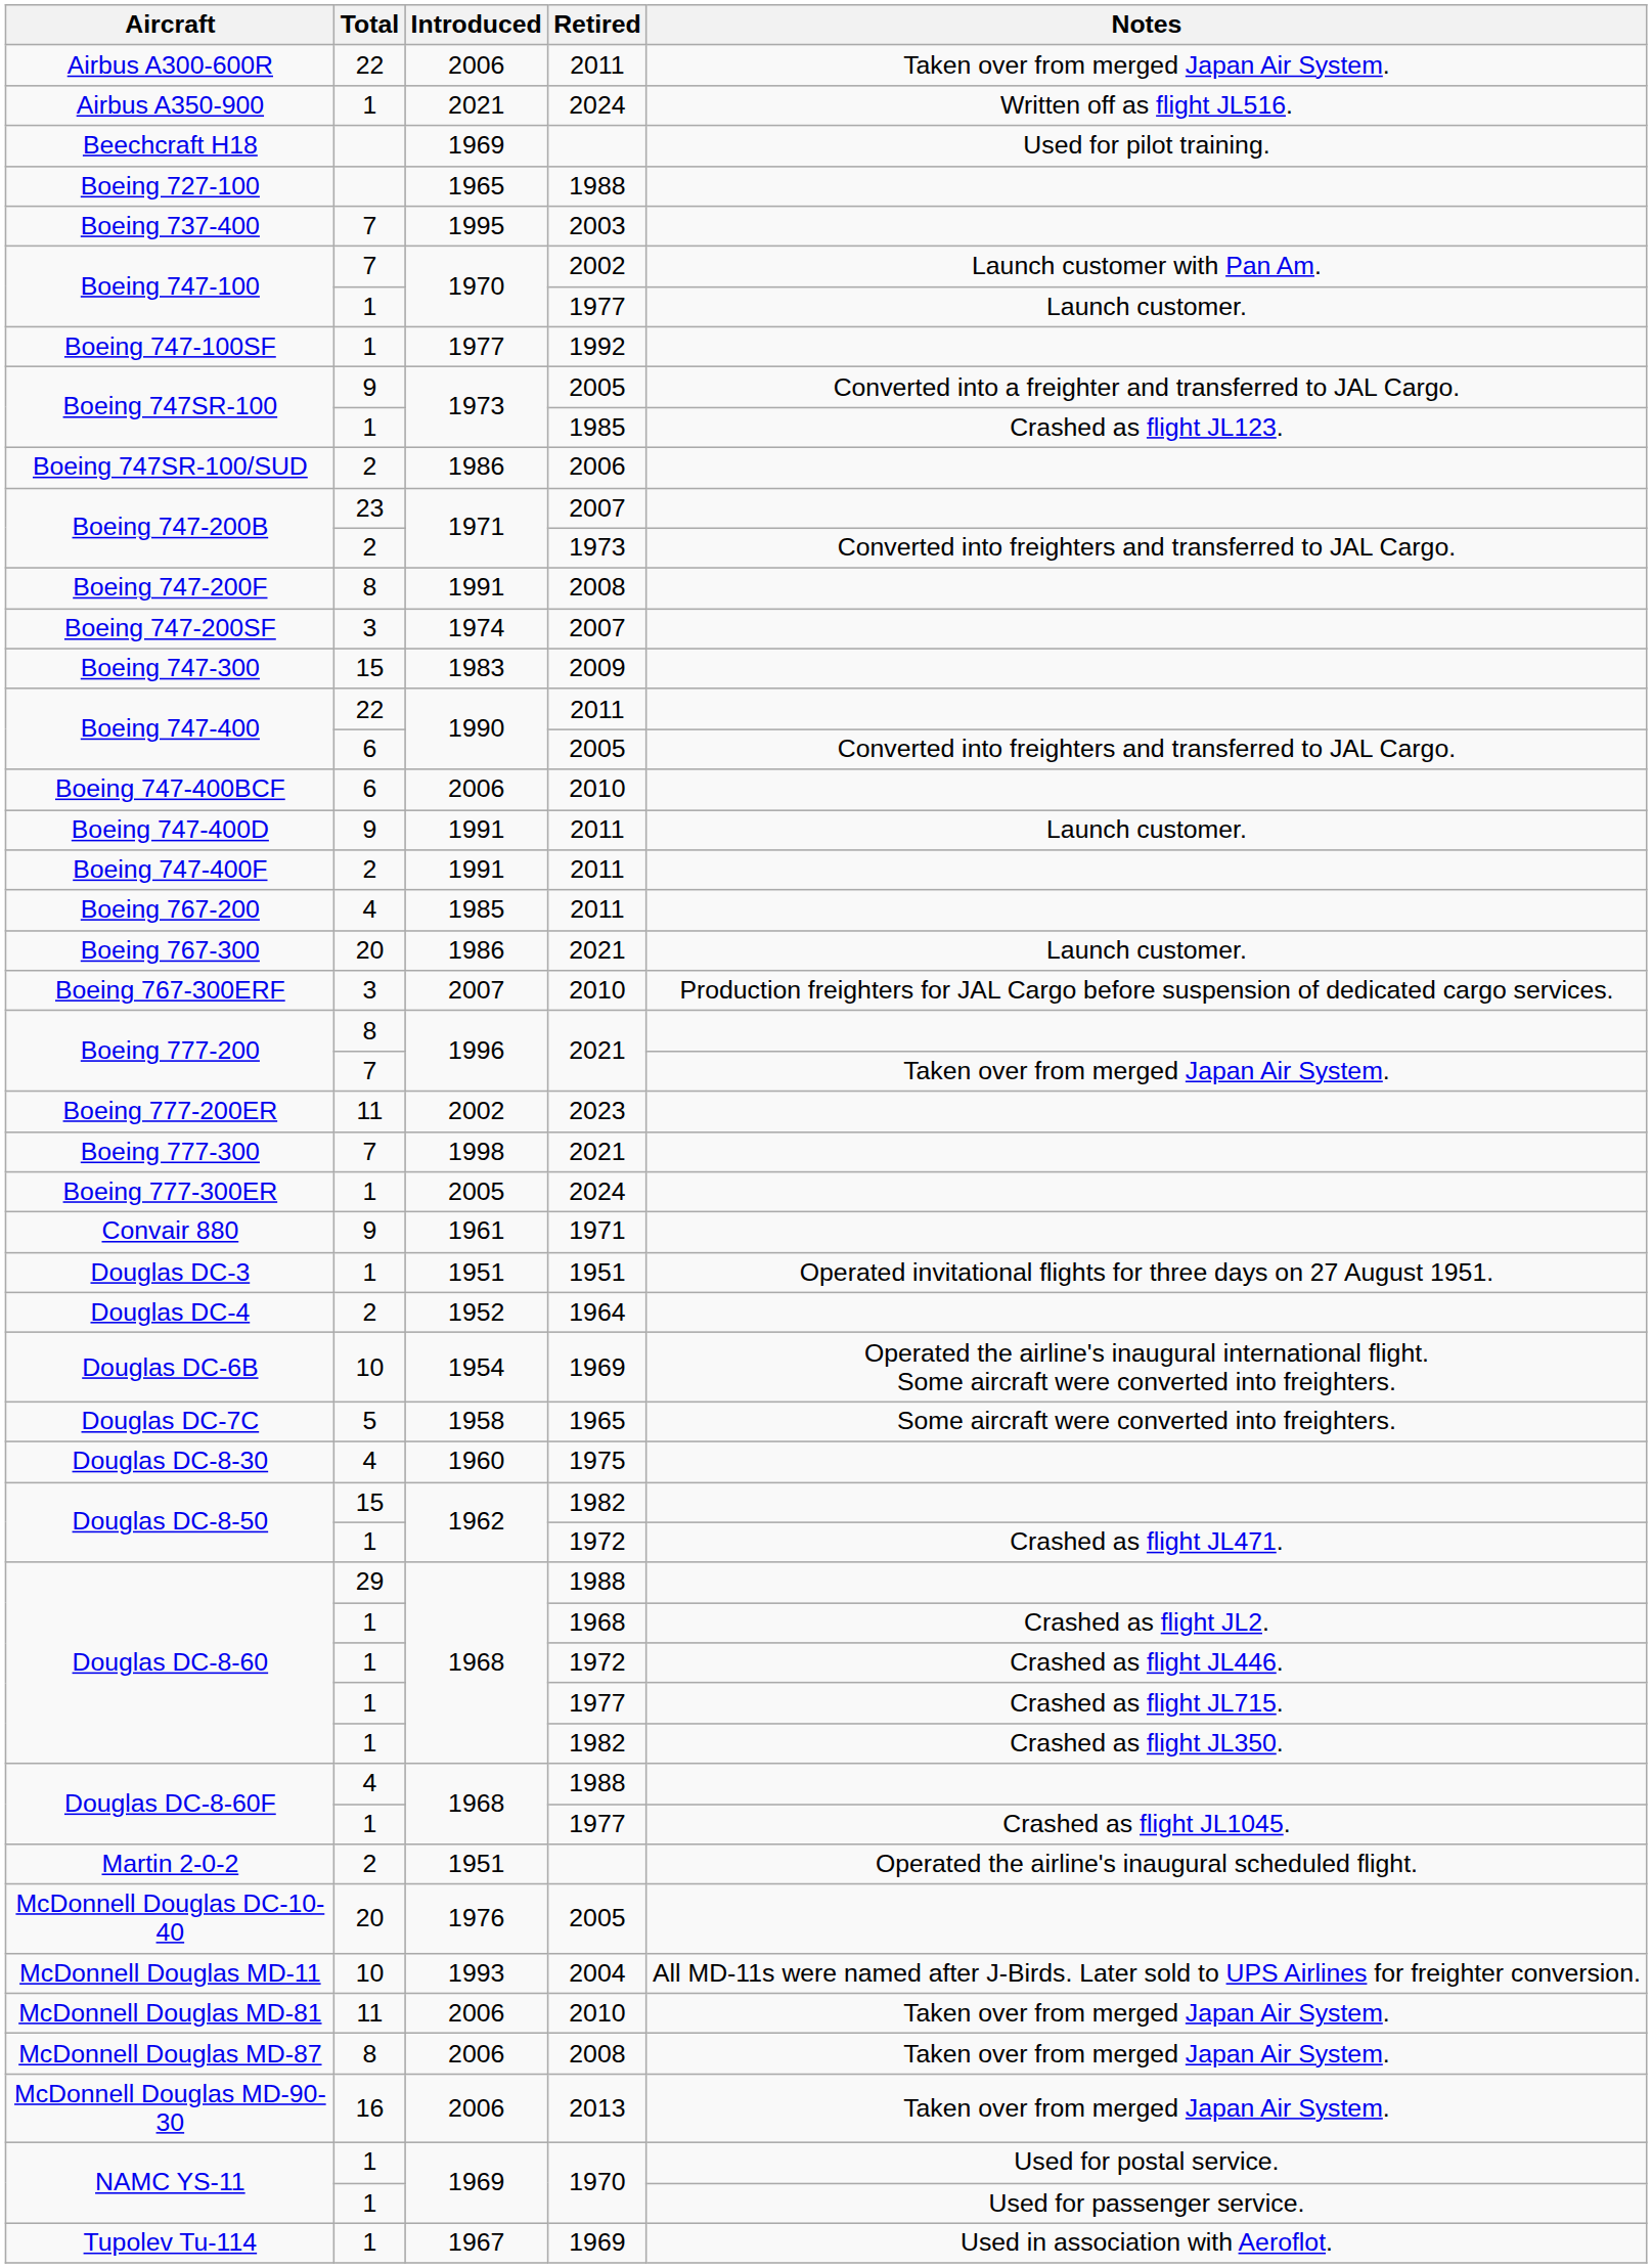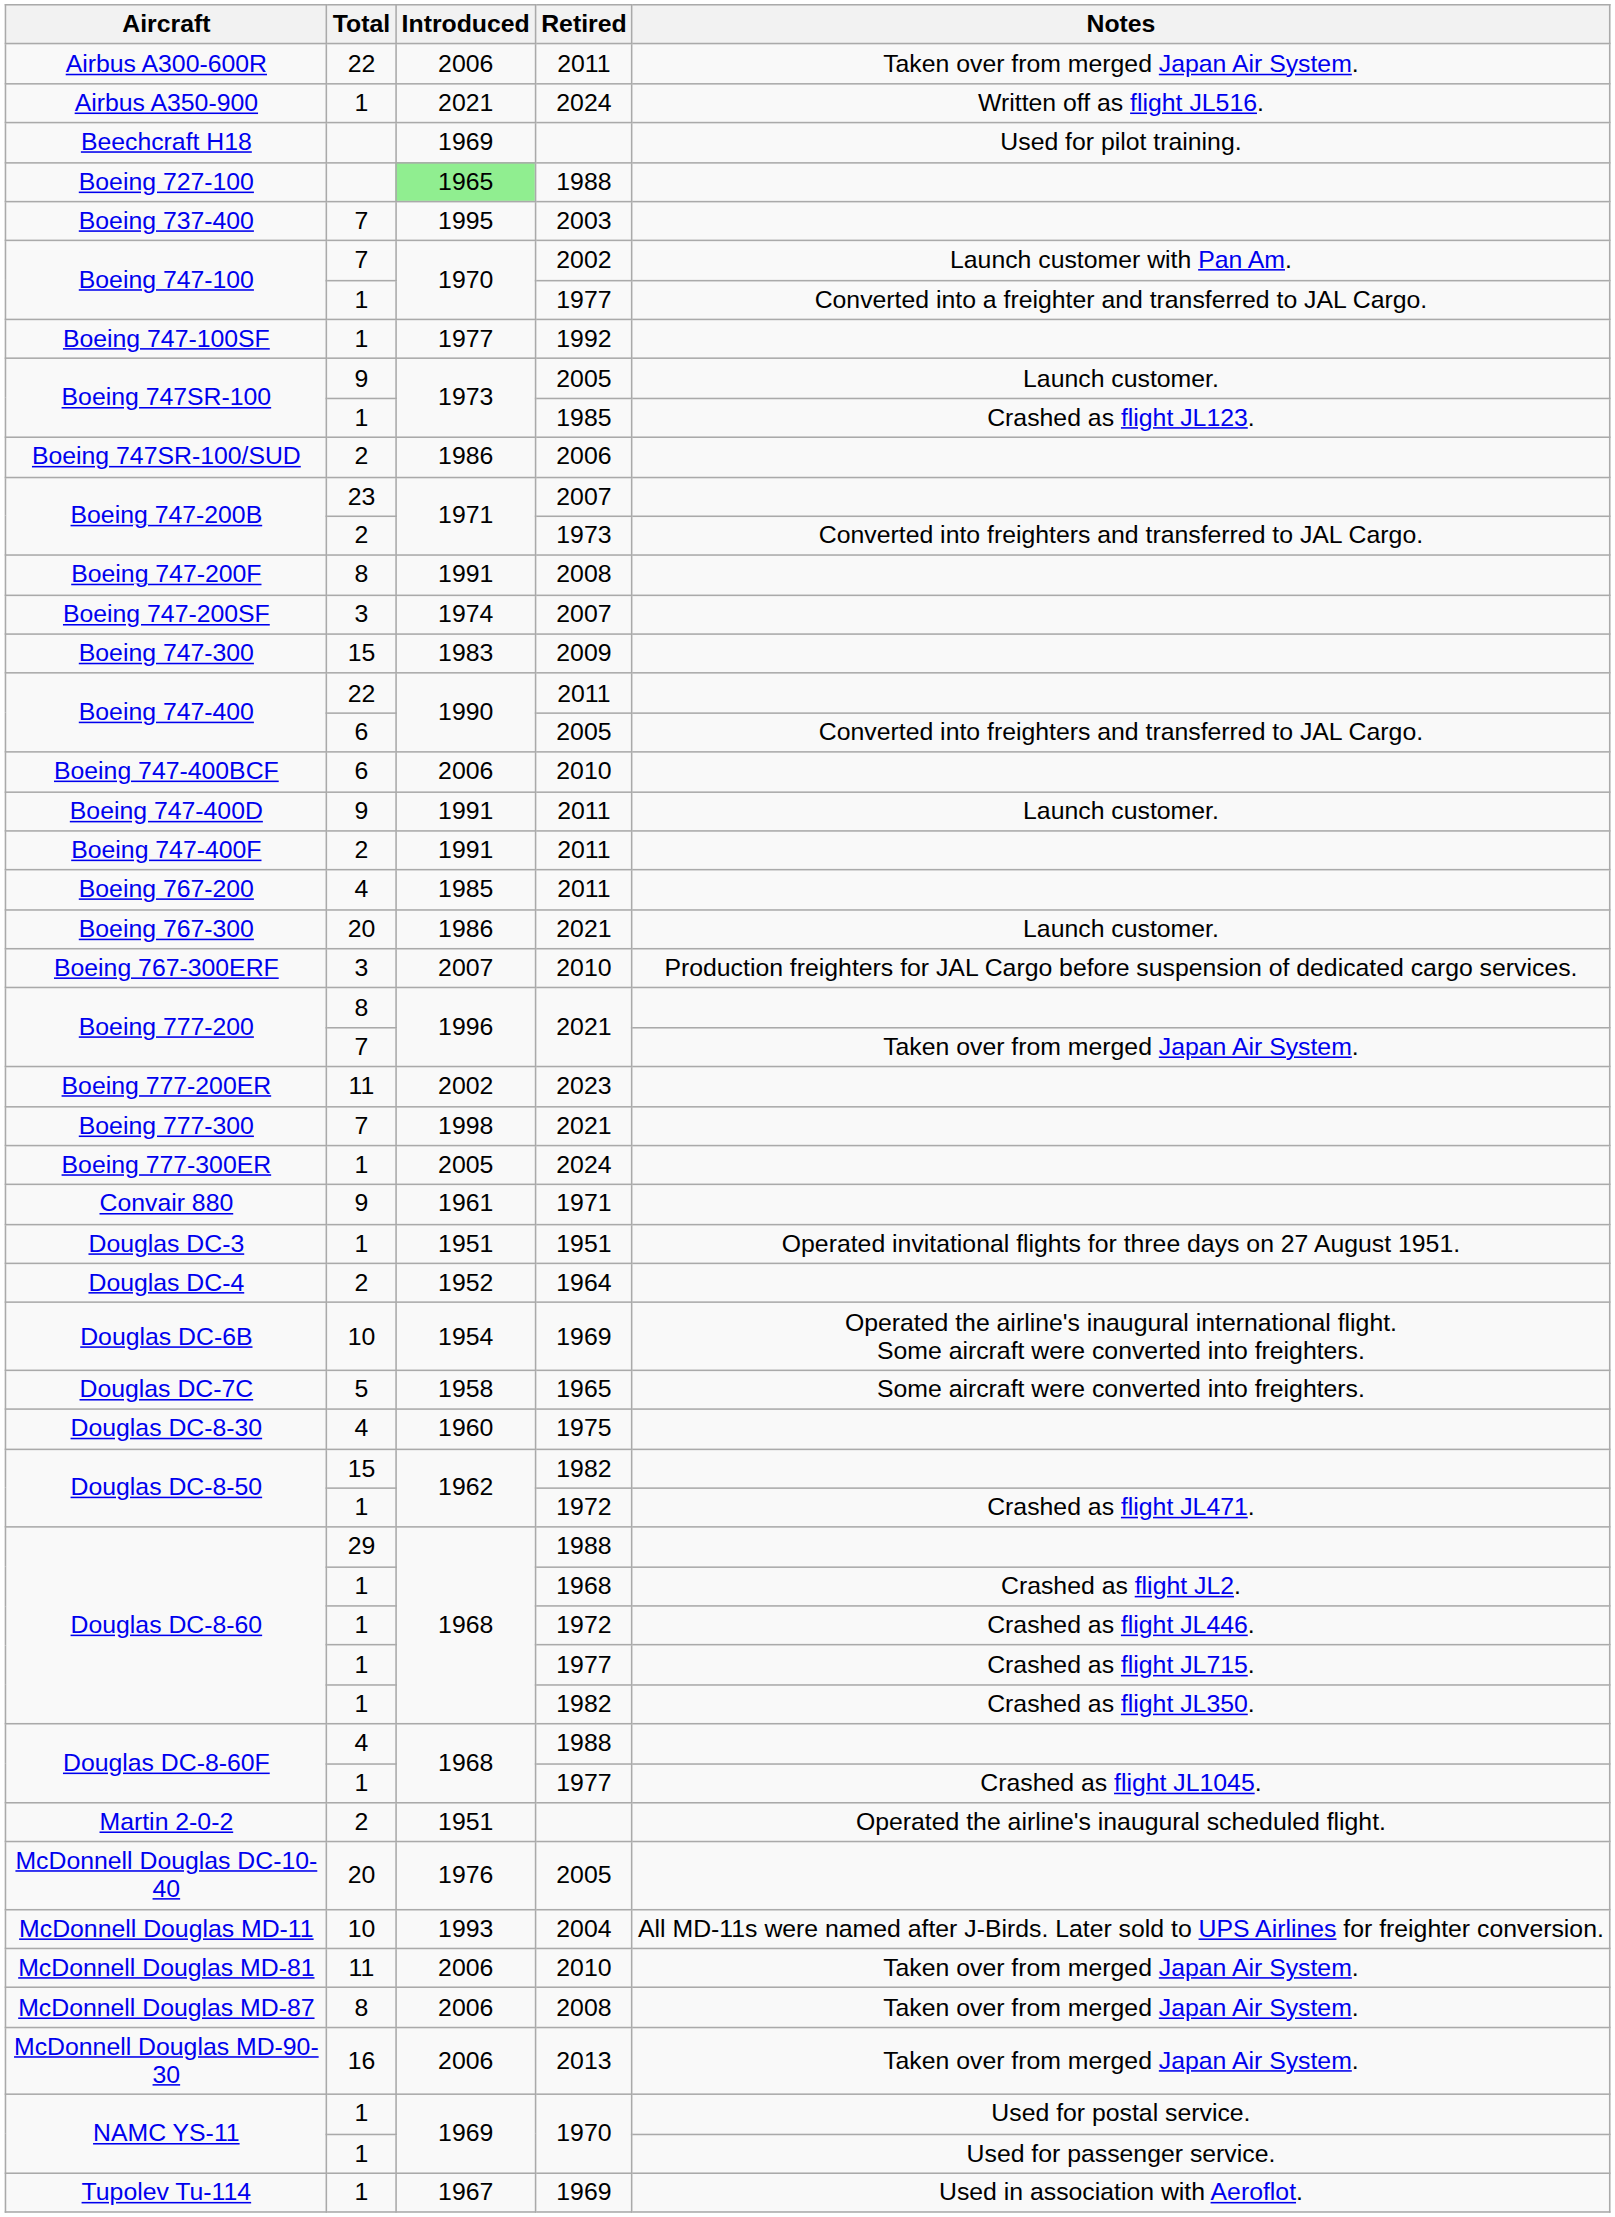 <table class="wikitable" style="margin:0.5em auto;text-align:center">
 <tr>
 <th style="width:200px;">Aircraft</th>
 <th>Total</th>
 <th>Introduced</th>
 <th>Retired</th>
 <th>Notes</th>
 </tr>
 <tr>
 <td><a href='#'>Airbus A300-600R</a></td>
 <td>22</td>
 <td>2006</td>
 <td>2011</td>
 <td>Taken over from merged <a href='#'>Japan Air System</a>.</td>
 </tr>
 <tr>
 <td><a href='#'>Airbus A350-900</a></td>
 <td>1</td>
 <td>2021</td>
 <td>2024</td>
 <td>Written off as <a href='#'>flight JL516</a>.</td>
 </tr>
 <tr>
 <td><a href='#'>Beechcraft H18</a></td>
 <td></td>
 <td>1969</td>
 <td></td>
 <td>Used for pilot training.</td>
 </tr>
 <tr>
 <td><a href='#'>Boeing 727-100</a></td>
 <td></td>
-<td>1965</td>
+<td style="background: lightgreen;">1965</td>
 <td>1988</td>
 <td></td>
 </tr>
 <tr>
 <td><a href='#'>Boeing 737-400</a></td>
 <td>7</td>
 <td>1995</td>
 <td>2003</td>
 <td></td>
 </tr>
 <tr>
 <td rowspan="2"><a href='#'>Boeing 747-100</a></td>
 <td>7</td>
 <td rowspan="2">1970</td>
 <td>2002</td>
 <td>Launch customer with <a href='#'>Pan Am</a>.</td>
 </tr>
 <tr>
 <td>1</td>
 <td>1977</td>
-<td>Launch customer.</td>
+<td>Converted into a freighter and transferred to JAL Cargo.</td>
 </tr>
 <tr>
 <td><a href='#'>Boeing 747-100SF</a></td>
 <td>1</td>
 <td>1977</td>
 <td>1992</td>
 <td></td>
 </tr>
 <tr>
 <td rowspan="2"><a href='#'>Boeing 747SR-100</a></td>
 <td>9</td>
 <td rowspan="2">1973</td>
 <td>2005</td>
-<td>Converted into a freighter and transferred to JAL Cargo.</td>
+<td>Launch customer.</td>
 </tr>
 <tr>
 <td>1</td>
 <td>1985</td>
 <td>Crashed as <a href='#'>flight JL123</a>.</td>
 </tr>
 <tr>
 <td><a href='#'>Boeing 747SR-100/SUD</a></td>
 <td>2</td>
 <td>1986</td>
 <td>2006</td>
 <td></td>
 </tr>
 <tr>
 <td rowspan="2"><a href='#'>Boeing 747-200B</a></td>
 <td>23</td>
 <td rowspan="2">1971</td>
 <td>2007</td>
 <td></td>
 </tr>
 <tr>
 <td>2</td>
 <td>1973</td>
 <td>Converted into freighters and transferred to JAL Cargo.</td>
 </tr>
 <tr>
 <td><a href='#'>Boeing 747-200F</a></td>
 <td>8</td>
 <td>1991</td>
 <td>2008</td>
 <td></td>
 </tr>
 <tr>
 <td><a href='#'>Boeing 747-200SF</a></td>
 <td>3</td>
 <td>1974</td>
 <td>2007</td>
 <td></td>
 </tr>
 <tr>
 <td><a href='#'>Boeing 747-300</a></td>
 <td>15</td>
 <td>1983</td>
 <td>2009</td>
 <td></td>
 </tr>
 <tr>
 <td rowspan="2"><a href='#'>Boeing 747-400</a></td>
 <td>22</td>
 <td rowspan="2">1990</td>
 <td>2011</td>
 <td></td>
 </tr>
 <tr>
 <td>6</td>
 <td>2005</td>
 <td>Converted into freighters and transferred to JAL Cargo.</td>
 </tr>
 <tr>
 <td><a href='#'>Boeing 747-400BCF</a></td>
 <td>6</td>
 <td>2006</td>
 <td>2010</td>
 <td></td>
 </tr>
 <tr>
 <td><a href='#'>Boeing 747-400D</a></td>
 <td>9</td>
 <td>1991</td>
 <td>2011</td>
 <td>Launch customer.</td>
 </tr>
 <tr>
 <td><a href='#'>Boeing 747-400F</a></td>
 <td>2</td>
 <td>1991</td>
 <td>2011</td>
 <td></td>
 </tr>
 <tr>
 <td><a href='#'>Boeing 767-200</a></td>
 <td>4</td>
 <td>1985</td>
 <td>2011</td>
 <td></td>
 </tr>
 <tr>
 <td><a href='#'>Boeing 767-300</a></td>
 <td>20</td>
 <td>1986</td>
 <td>2021</td>
 <td>Launch customer.</td>
 </tr>
 <tr>
 <td><a href='#'>Boeing 767-300ERF</a></td>
 <td>3</td>
 <td>2007</td>
 <td>2010</td>
 <td>Production freighters for JAL Cargo before suspension of dedicated cargo services.</td>
 </tr>
 <tr>
 <td rowspan="2"><a href='#'>Boeing 777-200</a></td>
 <td>8</td>
 <td rowspan="2">1996</td>
 <td rowspan="2">2021</td>
 <td></td>
 </tr>
 <tr>
 <td>7</td>
 <td>Taken over from merged <a href='#'>Japan Air System</a>.</td>
 </tr>
 <tr>
 <td><a href='#'>Boeing 777-200ER</a></td>
 <td>11</td>
 <td>2002</td>
 <td>2023</td>
 <td></td>
 </tr>
 <tr>
 <td><a href='#'>Boeing 777-300</a></td>
 <td>7</td>
 <td>1998</td>
 <td>2021</td>
 <td></td>
 </tr>
 <tr>
 <td><a href='#'>Boeing 777-300ER</a></td>
 <td>1</td>
 <td>2005</td>
 <td>2024</td>
 <td></td>
 </tr>
 <tr>
 <td><a href='#'>Convair 880</a></td>
 <td>9</td>
 <td>1961</td>
 <td>1971</td>
 <td></td>
 </tr>
 <tr>
 <td><a href='#'>Douglas DC-3</a></td>
 <td>1</td>
 <td>1951</td>
 <td>1951</td>
 <td>Operated invitational flights for three days on 27 August 1951.</td>
 </tr>
 <tr>
 <td><a href='#'>Douglas DC-4</a></td>
 <td>2</td>
 <td>1952</td>
 <td>1964</td>
 <td></td>
 </tr>
 <tr>
 <td><a href='#'>Douglas DC-6B</a></td>
 <td>10</td>
 <td>1954</td>
 <td>1969</td>
 <td>Operated the airline's inaugural international flight.<br>Some aircraft were converted into freighters.</td>
 </tr>
 <tr>
 <td><a href='#'>Douglas DC-7C</a></td>
 <td>5</td>
 <td>1958</td>
 <td>1965</td>
 <td>Some aircraft were converted into freighters.</td>
 </tr>
 <tr>
 <td><a href='#'>Douglas DC-8-30</a></td>
 <td>4</td>
 <td>1960</td>
 <td>1975</td>
 <td></td>
 </tr>
 <tr>
 <td rowspan="2"><a href='#'>Douglas DC-8-50</a></td>
 <td>15</td>
 <td rowspan="2">1962</td>
 <td>1982</td>
 <td></td>
 </tr>
 <tr>
 <td>1</td>
 <td>1972</td>
 <td>Crashed as <a href='#'>flight JL471</a>.</td>
 </tr>
 <tr>
 <td rowspan="5"><a href='#'>Douglas DC-8-60</a></td>
 <td>29</td>
 <td rowspan="5">1968</td>
 <td>1988</td>
 <td></td>
 </tr>
 <tr>
 <td>1</td>
 <td>1968</td>
 <td>Crashed as <a href='#'>flight JL2</a>.</td>
 </tr>
 <tr>
 <td>1</td>
 <td>1972</td>
 <td>Crashed as <a href='#'>flight JL446</a>.</td>
 </tr>
 <tr>
 <td>1</td>
 <td>1977</td>
 <td>Crashed as <a href='#'>flight JL715</a>.</td>
 </tr>
 <tr>
 <td>1</td>
 <td>1982</td>
 <td>Crashed as <a href='#'>flight JL350</a>.</td>
 </tr>
 <tr>
 <td rowspan="2"><a href='#'>Douglas DC-8-60F</a></td>
 <td>4</td>
 <td rowspan="2">1968</td>
 <td>1988</td>
 <td></td>
 </tr>
 <tr>
 <td>1</td>
 <td>1977</td>
 <td>Crashed as <a href='#'>flight JL1045</a>.</td>
 </tr>
 <tr>
 <td><a href='#'>Martin 2-0-2</a></td>
 <td>2</td>
 <td>1951</td>
 <td></td>
 <td>Operated the airline's inaugural scheduled flight.</td>
 </tr>
 <tr>
 <td><a href='#'>McDonnell Douglas DC-10-40</a></td>
 <td>20</td>
 <td>1976</td>
 <td>2005</td>
 <td></td>
 </tr>
 <tr>
 <td><a href='#'>McDonnell Douglas MD-11</a></td>
 <td>10</td>
 <td>1993</td>
 <td>2004</td>
 <td>All MD-11s were named after J-Birds. Later sold to <a href='#'>UPS Airlines</a> for freighter conversion.</td>
 </tr>
 <tr>
 <td><a href='#'>McDonnell Douglas MD-81</a></td>
 <td>11</td>
 <td>2006</td>
 <td>2010</td>
 <td>Taken over from merged <a href='#'>Japan Air System</a>.</td>
 </tr>
 <tr>
 <td><a href='#'>McDonnell Douglas MD-87</a></td>
 <td>8</td>
 <td>2006</td>
 <td>2008</td>
 <td>Taken over from merged <a href='#'>Japan Air System</a>.</td>
 </tr>
 <tr>
 <td><a href='#'>McDonnell Douglas MD-90-30</a></td>
 <td>16</td>
 <td>2006</td>
 <td>2013</td>
 <td>Taken over from merged <a href='#'>Japan Air System</a>.</td>
 </tr>
 <tr>
 <td rowspan="2"><a href='#'>NAMC YS-11</a></td>
 <td>1</td>
 <td rowspan="2">1969</td>
 <td rowspan="2">1970</td>
 <td>Used for postal service.</td>
 </tr>
 <tr>
 <td>1</td>
 <td>Used for passenger service.</td>
 </tr>
 <tr>
 <td><a href='#'>Tupolev Tu-114</a></td>
 <td>1</td>
 <td>1967</td>
 <td>1969</td>
 <td>Used in association with <a href='#'>Aeroflot</a>.</td>
 </tr>
 </table>
